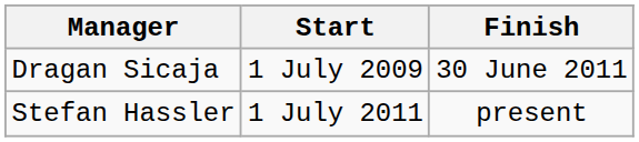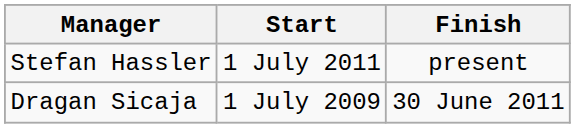 <table class="wikitable">
 <tr>
 <th>Manager</th>
 <th>Start</th>
 <th>Finish</th>
 </tr>
 <tr align="center">
+<td align="left">Stefan Hassler</td>
+<td>1 July 2011</td>
+<td>present</td>
+</tr>
+<tr align="center">
 <td align="left">Dragan Sicaja</td>
 <td>1 July 2009</td>
 <td>30 June 2011</td>
 </tr>
-<tr align="center">
-<td align="left">Stefan Hassler</td>
-<td>1 July 2011</td>
-<td>present</td>
-</tr>
 </table>
